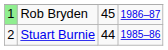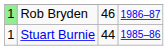 <table class="wikitable">
 <tr>
 </tr>
 <tr>
 <td style="background: lightgreen;">1</td>
 <td>Rob Bryden</td>
-<td>45</td>
+<td>46</td>
 <td style="font-size:80%;"><a href='#'>1986–87</a></td>
 </tr>
 <tr>
-<td>2</td>
+<td>1</td>
 <td><a href='#'>Stuart Burnie</a></td>
 <td>44</td>
 <td style="font-size:80%;"><a href='#'>1985–86</a></td>
 </tr>
 </table>
